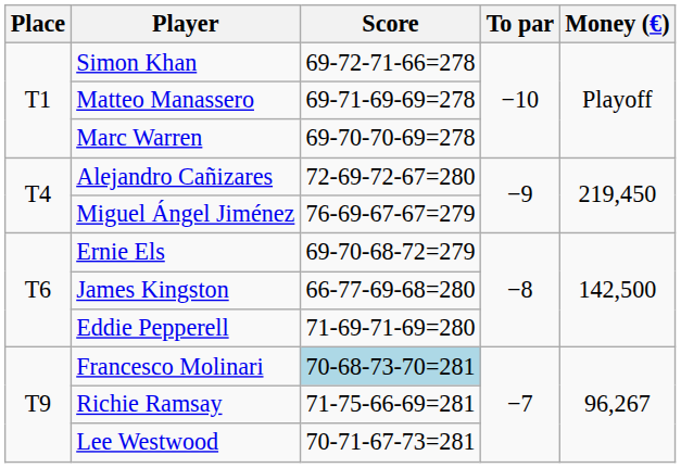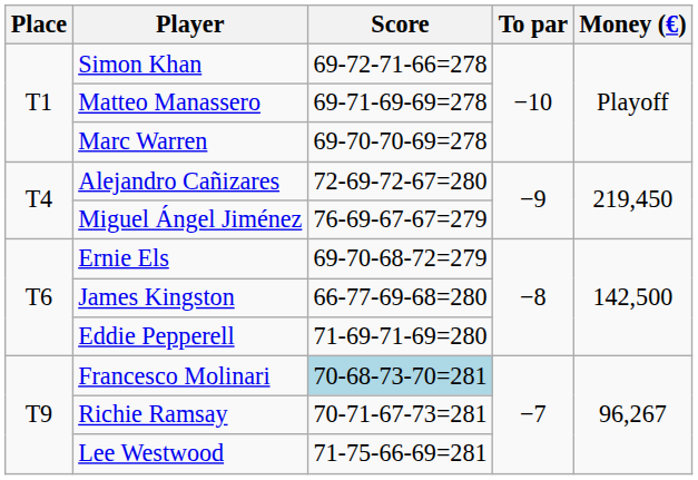 <table class="wikitable">
 <tr>
 <th>Place</th>
 <th>Player</th>
 <th>Score</th>
 <th>To par</th>
 <th>Money (<a href='#'>€</a>)</th>
 </tr>
 <tr>
 <td align=center rowspan=3>T1</td>
 <td> <a href='#'>Simon Khan</a></td>
 <td>69-72-71-66=278</td>
 <td align=center rowspan=3>−10</td>
 <td align=center rowspan=3>Playoff</td>
 </tr>
 <tr>
 <td> <a href='#'>Matteo Manassero</a></td>
 <td>69-71-69-69=278</td>
 </tr>
 <tr>
 <td> <a href='#'>Marc Warren</a></td>
 <td align=center>69-70-70-69=278</td>
 </tr>
 <tr>
 <td align=center rowspan=2>T4</td>
 <td> <a href='#'>Alejandro Cañizares</a></td>
 <td>72-69-72-67=280</td>
 <td align=center rowspan=2>−9</td>
 <td align=center rowspan=2>219,450</td>
 </tr>
 <tr>
 <td> <a href='#'>Miguel Ángel Jiménez</a></td>
 <td>76-69-67-67=279</td>
 </tr>
 <tr>
 <td align=center rowspan=3>T6</td>
 <td> <a href='#'>Ernie Els</a></td>
 <td>69-70-68-72=279</td>
 <td align=center rowspan=3>−8</td>
 <td align=center rowspan=3>142,500</td>
 </tr>
 <tr>
 <td> <a href='#'>James Kingston</a></td>
 <td>66-77-69-68=280</td>
 </tr>
 <tr>
 <td> <a href='#'>Eddie Pepperell</a></td>
 <td>71-69-71-69=280</td>
 </tr>
 <tr>
 <td align=center rowspan=3>T9</td>
 <td> <a href='#'>Francesco Molinari</a></td>
 <td style="background: lightblue;">70-68-73-70=281</td>
 <td align=center rowspan=3>−7</td>
 <td align=center rowspan=3>96,267</td>
 </tr>
 <tr>
 <td> <a href='#'>Richie Ramsay</a></td>
-<td>71-75-66-69=281</td>
+<td>70-71-67-73=281</td>
 </tr>
 <tr>
 <td> <a href='#'>Lee Westwood</a></td>
-<td>70-71-67-73=281</td>
+<td>71-75-66-69=281</td>
 </tr>
 </table>
